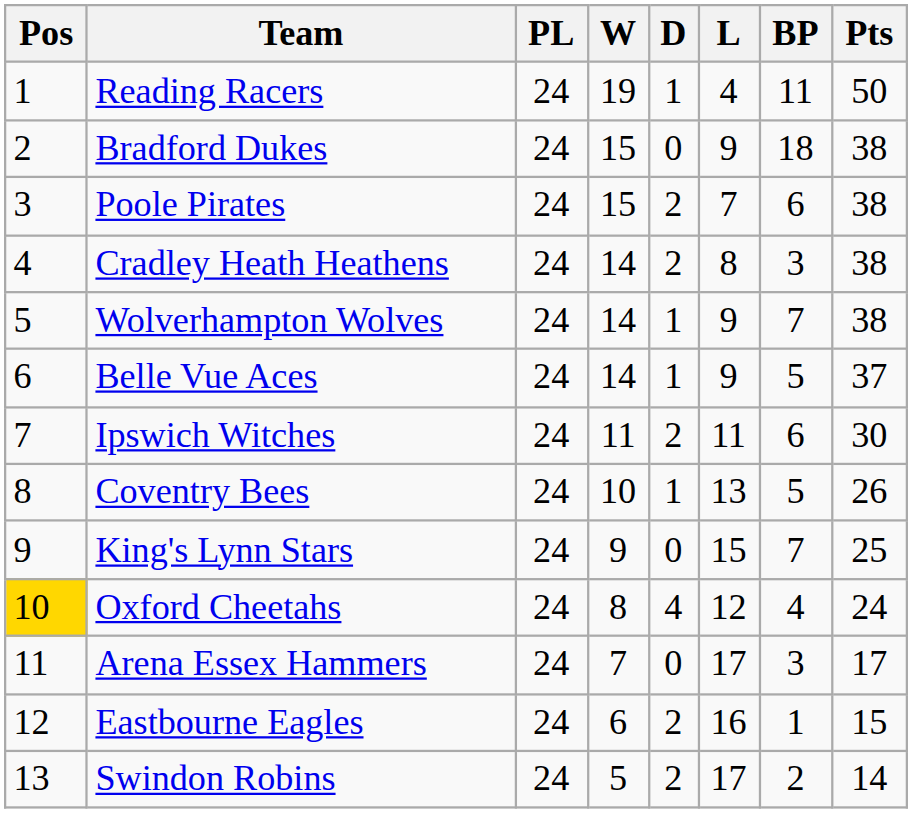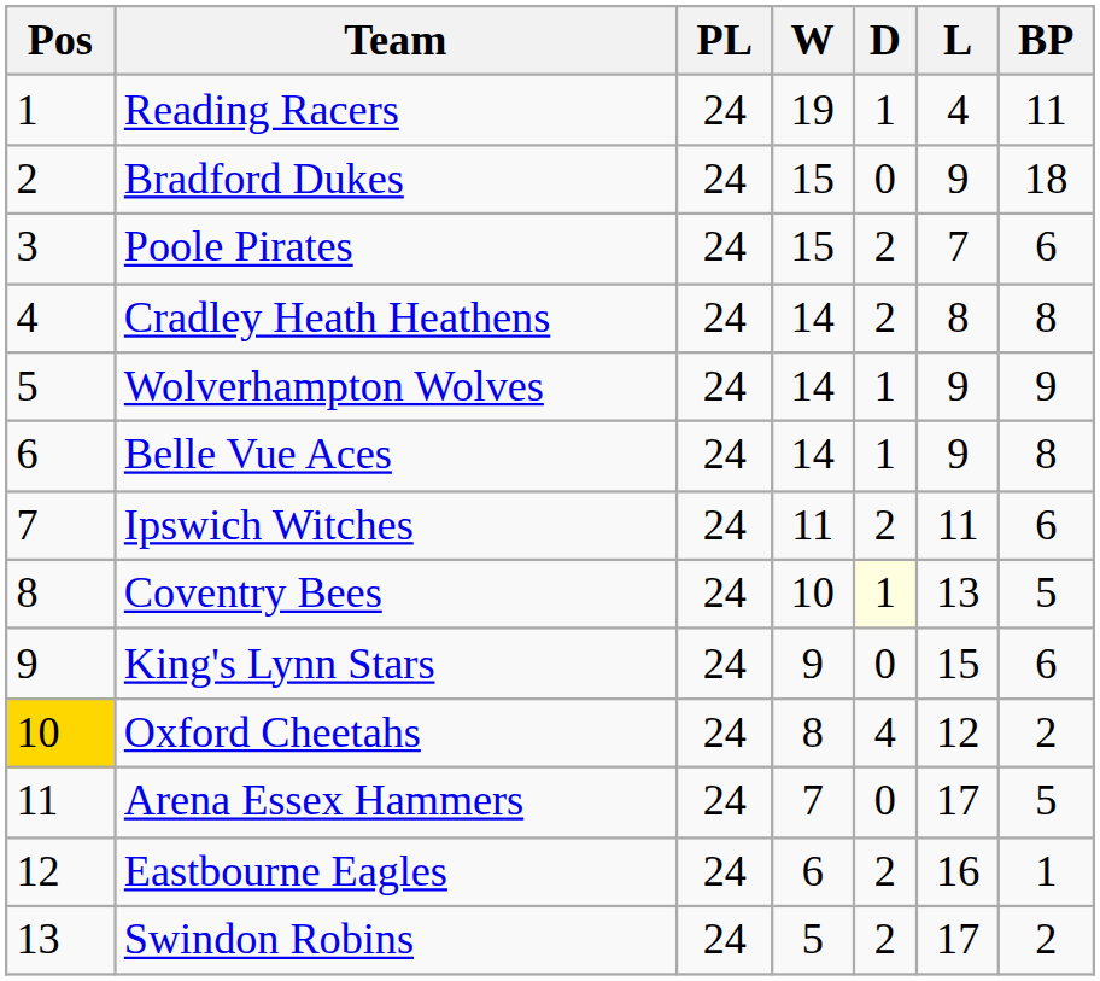 <table class=wikitable width="400">
 <tr>
 <th>Pos</th>
 <th>Team</th>
 <th>PL</th>
 <th>W</th>
 <th>D</th>
 <th>L</th>
 <th>BP</th>
-<th>Pts</th>
 </tr>
 <tr>
 <td>1</td>
 <td><a href='#'>Reading Racers</a></td>
 <td align="center">24</td>
 <td align="center">19</td>
 <td align="center">1</td>
 <td align="center">4</td>
 <td align="center">11</td>
-<td align="center">50</td>
 </tr>
 <tr>
 <td>2</td>
 <td><a href='#'>Bradford Dukes</a></td>
 <td align="center">24</td>
 <td align="center">15</td>
 <td align="center">0</td>
 <td align="center">9</td>
 <td align="center">18</td>
-<td align="center">38</td>
 </tr>
 <tr>
 <td>3</td>
 <td><a href='#'>Poole Pirates</a></td>
 <td align="center">24</td>
 <td align="center">15</td>
 <td align="center">2</td>
 <td align="center">7</td>
 <td align="center">6</td>
-<td align="center">38</td>
 </tr>
 <tr>
 <td>4</td>
 <td><a href='#'>Cradley Heath Heathens</a></td>
 <td align="center">24</td>
 <td align="center">14</td>
 <td align="center">2</td>
 <td align="center">8</td>
-<td align="center">3</td>
-<td align="center">38</td>
+<td align="center">8</td>
 </tr>
 <tr>
 <td>5</td>
 <td><a href='#'>Wolverhampton Wolves</a></td>
 <td align="center">24</td>
 <td align="center">14</td>
 <td align="center">1</td>
 <td align="center">9</td>
-<td align="center">7</td>
-<td align="center">38</td>
+<td align="center">9</td>
 </tr>
 <tr>
 <td>6</td>
 <td><a href='#'>Belle Vue Aces</a></td>
 <td align="center">24</td>
 <td align="center">14</td>
 <td align="center">1</td>
 <td align="center">9</td>
-<td align="center">5</td>
-<td align="center">37</td>
+<td align="center">8</td>
 </tr>
 <tr>
 <td>7</td>
 <td><a href='#'>Ipswich Witches</a></td>
 <td align="center">24</td>
 <td align="center">11</td>
 <td align="center">2</td>
 <td align="center">11</td>
 <td align="center">6</td>
-<td align="center">30</td>
 </tr>
 <tr>
 <td>8</td>
 <td><a href='#'>Coventry Bees</a></td>
 <td align="center">24</td>
 <td align="center">10</td>
-<td align="center">1</td>
+<td align="center" style="background: lightyellow;">1</td>
 <td align="center">13</td>
 <td align="center">5</td>
-<td align="center">26</td>
 </tr>
 <tr>
 <td>9</td>
 <td><a href='#'>King's Lynn Stars</a></td>
 <td align="center">24</td>
 <td align="center">9</td>
 <td align="center">0</td>
 <td align="center">15</td>
-<td align="center">7</td>
-<td align="center">25</td>
+<td align="center">6</td>
 </tr>
 <tr>
 <td style="background: gold;">10</td>
 <td><a href='#'>Oxford Cheetahs</a></td>
 <td align="center">24</td>
 <td align="center">8</td>
 <td align="center">4</td>
 <td align="center">12</td>
-<td align="center">4</td>
-<td align="center">24</td>
+<td align="center">2</td>
 </tr>
 <tr>
 <td>11</td>
 <td><a href='#'>Arena Essex Hammers</a></td>
 <td align="center">24</td>
 <td align="center">7</td>
 <td align="center">0</td>
 <td align="center">17</td>
-<td align="center">3</td>
-<td align="center">17</td>
+<td align="center">5</td>
 </tr>
 <tr>
 <td>12</td>
 <td><a href='#'>Eastbourne Eagles</a></td>
 <td align="center">24</td>
 <td align="center">6</td>
 <td align="center">2</td>
 <td align="center">16</td>
 <td align="center">1</td>
-<td align="center">15</td>
 </tr>
 <tr>
 <td>13</td>
 <td><a href='#'>Swindon Robins</a></td>
 <td align="center">24</td>
 <td align="center">5</td>
 <td align="center">2</td>
 <td align="center">17</td>
 <td align="center">2</td>
-<td align="center">14</td>
 </tr>
 </table>
